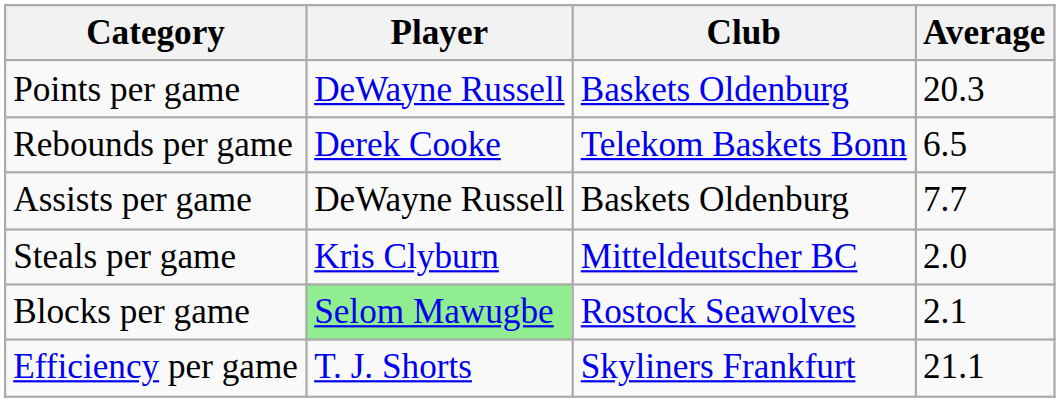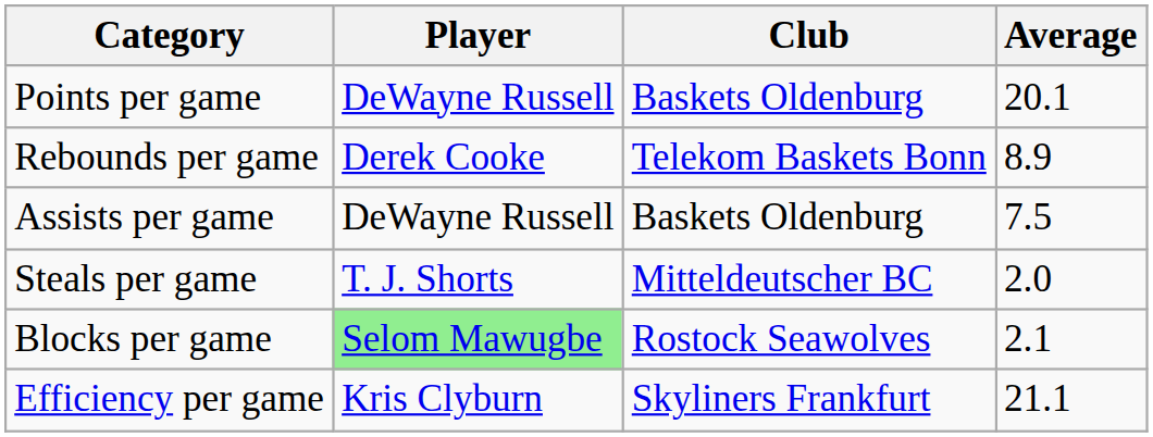 <table class="wikitable">
 <tr>
 <th>Category</th>
 <th>Player</th>
 <th>Club</th>
 <th>Average</th>
 </tr>
 <tr>
 <td>Points per game</td>
 <td> <a href='#'>DeWayne Russell</a></td>
 <td><a href='#'>Baskets Oldenburg</a></td>
-<td>20.3</td>
+<td>20.1</td>
 </tr>
 <tr>
 <td>Rebounds per game</td>
 <td> <a href='#'>Derek Cooke</a></td>
 <td><a href='#'>Telekom Baskets Bonn</a></td>
-<td>6.5</td>
+<td>8.9</td>
 </tr>
 <tr>
 <td>Assists per game</td>
 <td> DeWayne Russell</td>
 <td>Baskets Oldenburg</td>
-<td>7.7</td>
+<td>7.5</td>
 </tr>
 <tr>
 <td>Steals per game</td>
-<td> <a href='#'>Kris Clyburn</a></td>
+<td> <a href='#'>T. J. Shorts</a></td>
 <td><a href='#'>Mitteldeutscher BC</a></td>
 <td>2.0</td>
 </tr>
 <tr>
 <td>Blocks per game</td>
 <td style="background: lightgreen;"> <a href='#'>Selom Mawugbe</a></td>
 <td><a href='#'>Rostock Seawolves</a></td>
 <td>2.1</td>
 </tr>
 <tr>
 <td><a href='#'>Efficiency</a> per game</td>
-<td> <a href='#'>T. J. Shorts</a></td>
+<td> <a href='#'>Kris Clyburn</a></td>
 <td><a href='#'>Skyliners Frankfurt</a></td>
 <td>21.1</td>
 </tr>
 </table>
